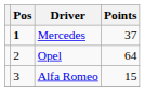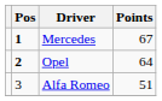 <table class="wikitable" style="font-size: 95%;">
 <tr>
 <th></th>
 <th>Pos</th>
 <th>Driver</th>
 <th>Points</th>
 </tr>
 <tr>
 <td align="left"></td>
 <td><strong>1</strong></td>
 <td> <a href='#'>Mercedes</a></td>
-<td align="right">37</td>
+<td align="right">67</td>
 </tr>
 <tr>
 <td align="left"></td>
-<td>2</td>
+<td><strong>2</strong></td>
 <td> <a href='#'>Opel</a></td>
 <td align="right">64</td>
 </tr>
 <tr>
 <td align="left"></td>
 <td>3</td>
 <td> <a href='#'>Alfa Romeo</a></td>
-<td align="right">15</td>
+<td align="right">51</td>
 </tr>
 <tr>
 </tr>
 </table>
